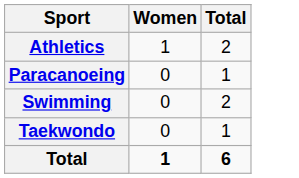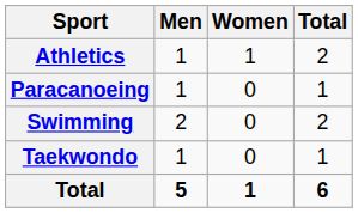 <table class="wikitable sortable plainrowheaders" style="text-align:center;">
 <tr>
 <th scope="col">Sport</th>
+<th scope="col">Men</th>
 <th scope="col">Women</th>
 <th scope="col">Total</th>
 </tr>
 <tr>
 <th scope="row"><a href='#'>Athletics</a></th>
 <td>1</td>
+<td>1</td>
 <td>2</td>
 </tr>
 <tr>
 <th scope="row"><a href='#'>Paracanoeing</a></th>
+<td>1</td>
 <td>0</td>
 <td>1</td>
 </tr>
 <tr>
 <th scope="row"><a href='#'>Swimming</a></th>
+<td>2</td>
 <td>0</td>
 <td>2</td>
 </tr>
 <tr>
 <th scope="row"><a href='#'>Taekwondo</a></th>
+<td>1</td>
 <td>0</td>
 <td>1</td>
 </tr>
 <tr>
 <th scope="row">Total</th>
+<td><strong>5</strong></td>
 <td><strong>1</strong></td>
 <td><strong>6</strong></td>
 </tr>
 </table>
